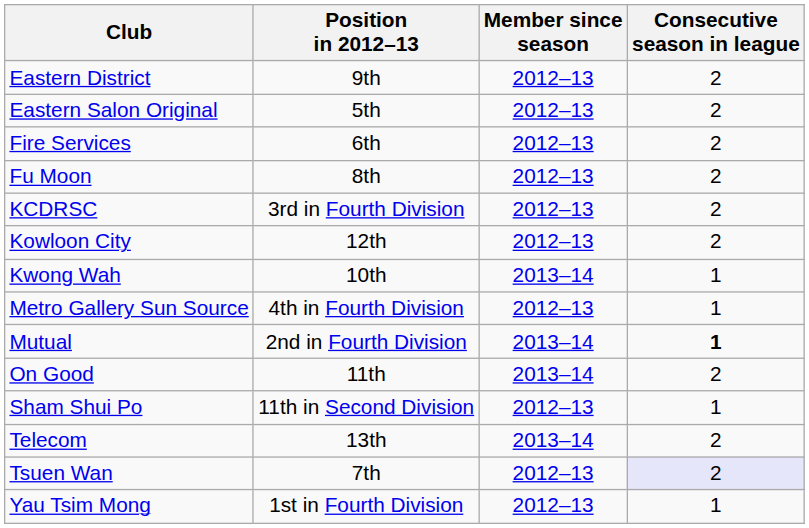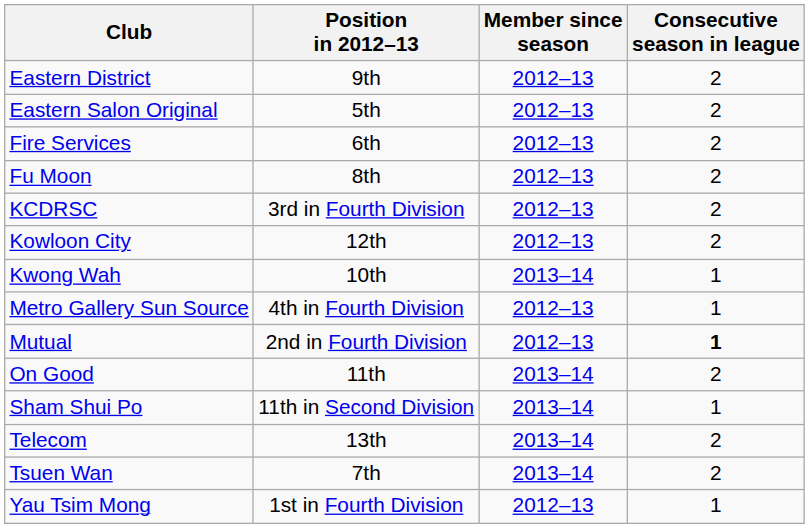 <table class="wikitable sortable" style="text-align:center;">
 <tr>
 <th>Club<br></th>
 <th>Position<br>in 2012–13</th>
 <th>Member since<br>season</th>
 <th>Consecutive<br>season in league</th>
 </tr>
 <tr>
 <td style="text-align:left;"><a href='#'>Eastern District</a></td>
 <td>9th</td>
 <td><a href='#'>2012–13</a></td>
 <td>2</td>
 </tr>
 <tr>
 <td style="text-align:left;"><a href='#'>Eastern Salon Original</a></td>
 <td>5th</td>
 <td><a href='#'>2012–13</a></td>
 <td>2</td>
 </tr>
 <tr>
 <td style="text-align:left;"><a href='#'>Fire Services</a></td>
 <td>6th</td>
 <td><a href='#'>2012–13</a></td>
 <td>2</td>
 </tr>
 <tr>
 <td style="text-align:left;"><a href='#'>Fu Moon</a></td>
 <td>8th</td>
 <td><a href='#'>2012–13</a></td>
 <td>2</td>
 </tr>
 <tr>
 <td style="text-align:left;"><a href='#'>KCDRSC</a></td>
 <td>3rd in <a href='#'>Fourth Division</a></td>
 <td><a href='#'>2012–13</a></td>
 <td>2</td>
 </tr>
 <tr>
 <td style="text-align:left;"><a href='#'>Kowloon City</a></td>
 <td>12th</td>
 <td><a href='#'>2012–13</a></td>
 <td>2</td>
 </tr>
 <tr>
 <td style="text-align:left;"><a href='#'>Kwong Wah</a></td>
 <td>10th</td>
 <td><a href='#'>2013–14</a></td>
 <td>1</td>
 </tr>
 <tr>
 <td style="text-align:left;"><a href='#'>Metro Gallery Sun Source</a></td>
 <td>4th in <a href='#'>Fourth Division</a></td>
 <td><a href='#'>2012–13</a></td>
 <td>1</td>
 </tr>
 <tr>
 <td style="text-align:left;"><a href='#'>Mutual</a></td>
 <td>2nd in <a href='#'>Fourth Division</a></td>
-<td><a href='#'>2013–14</a></td>
+<td><a href='#'>2012–13</a></td>
 <td><strong>1</strong></td>
 </tr>
 <tr>
 <td style="text-align:left;"><a href='#'>On Good</a></td>
 <td>11th</td>
 <td><a href='#'>2013–14</a></td>
 <td>2</td>
 </tr>
 <tr>
 <td style="text-align:left;"><a href='#'>Sham Shui Po</a></td>
 <td>11th in <a href='#'>Second Division</a></td>
-<td><a href='#'>2012–13</a></td>
+<td><a href='#'>2013–14</a></td>
 <td>1</td>
 </tr>
 <tr>
 <td style="text-align:left;"><a href='#'>Telecom</a></td>
 <td>13th</td>
 <td><a href='#'>2013–14</a></td>
 <td>2</td>
 </tr>
 <tr>
 <td style="text-align:left;"><a href='#'>Tsuen Wan</a></td>
 <td>7th</td>
-<td><a href='#'>2012–13</a></td>
-<td style="background: lavender;">2</td>
+<td><a href='#'>2013–14</a></td>
+<td>2</td>
 </tr>
 <tr>
 <td style="text-align:left;"><a href='#'>Yau Tsim Mong</a></td>
 <td>1st in <a href='#'>Fourth Division</a></td>
 <td><a href='#'>2012–13</a></td>
 <td>1</td>
 </tr>
 </table>
